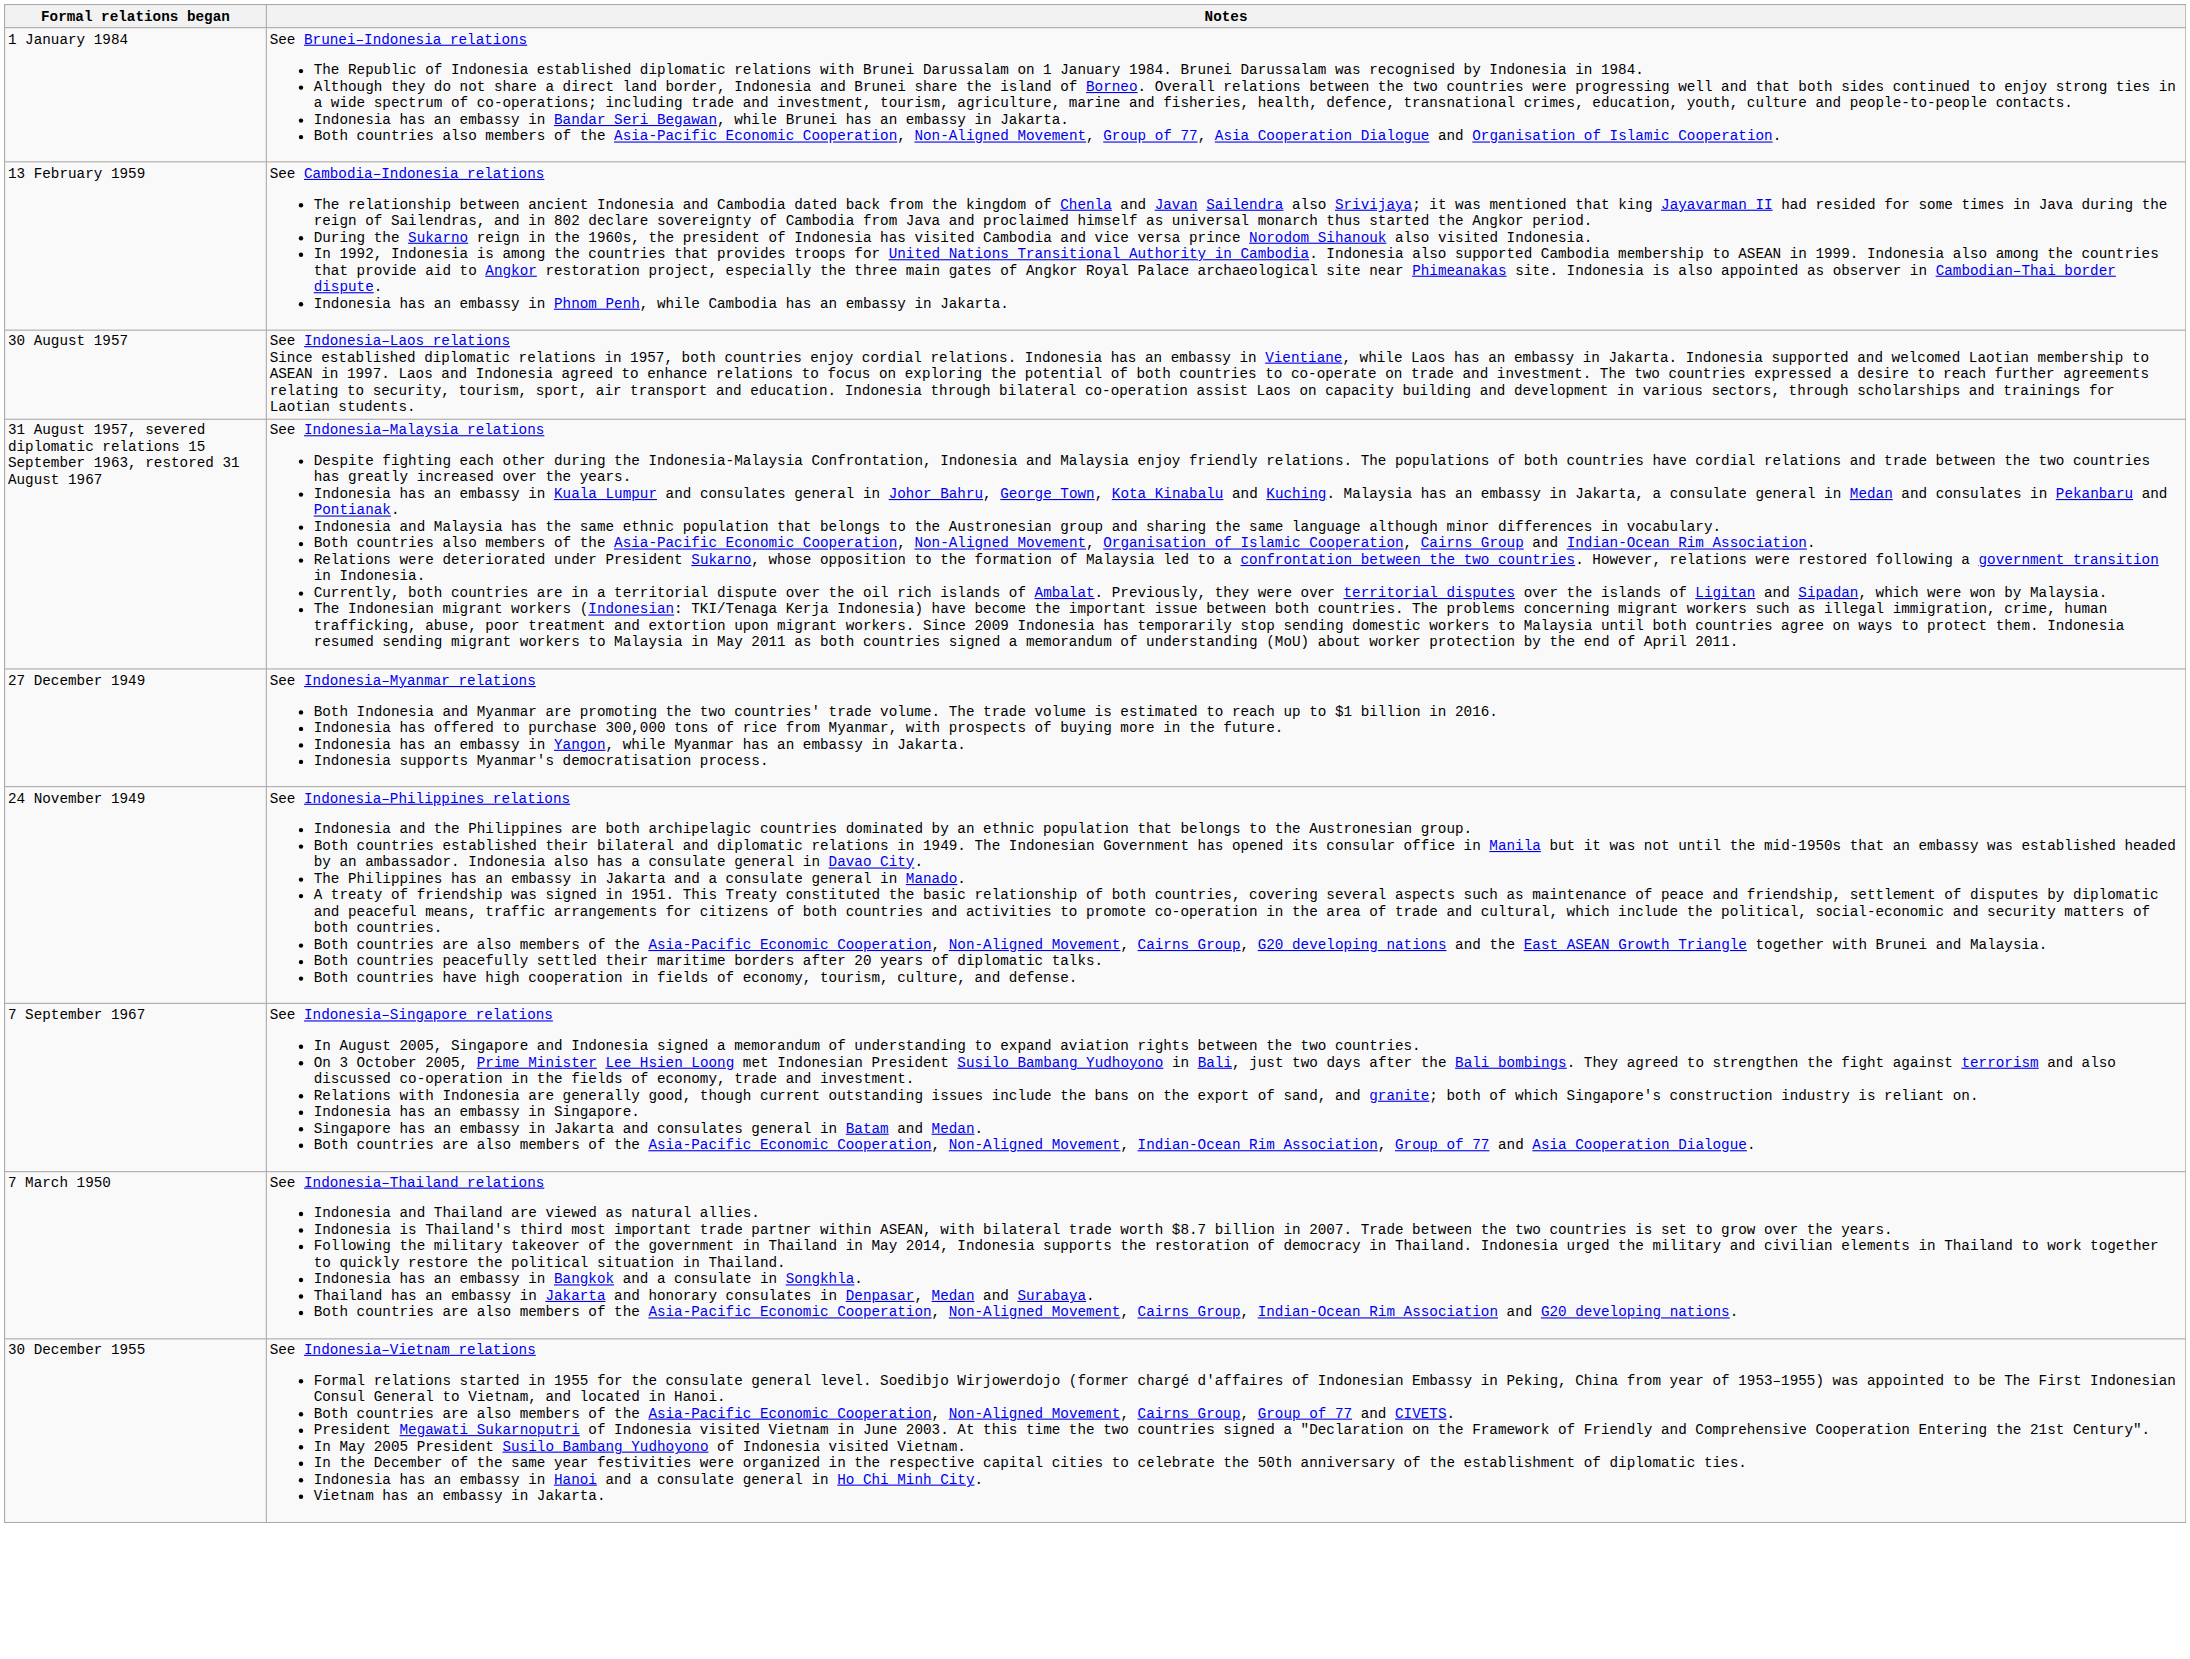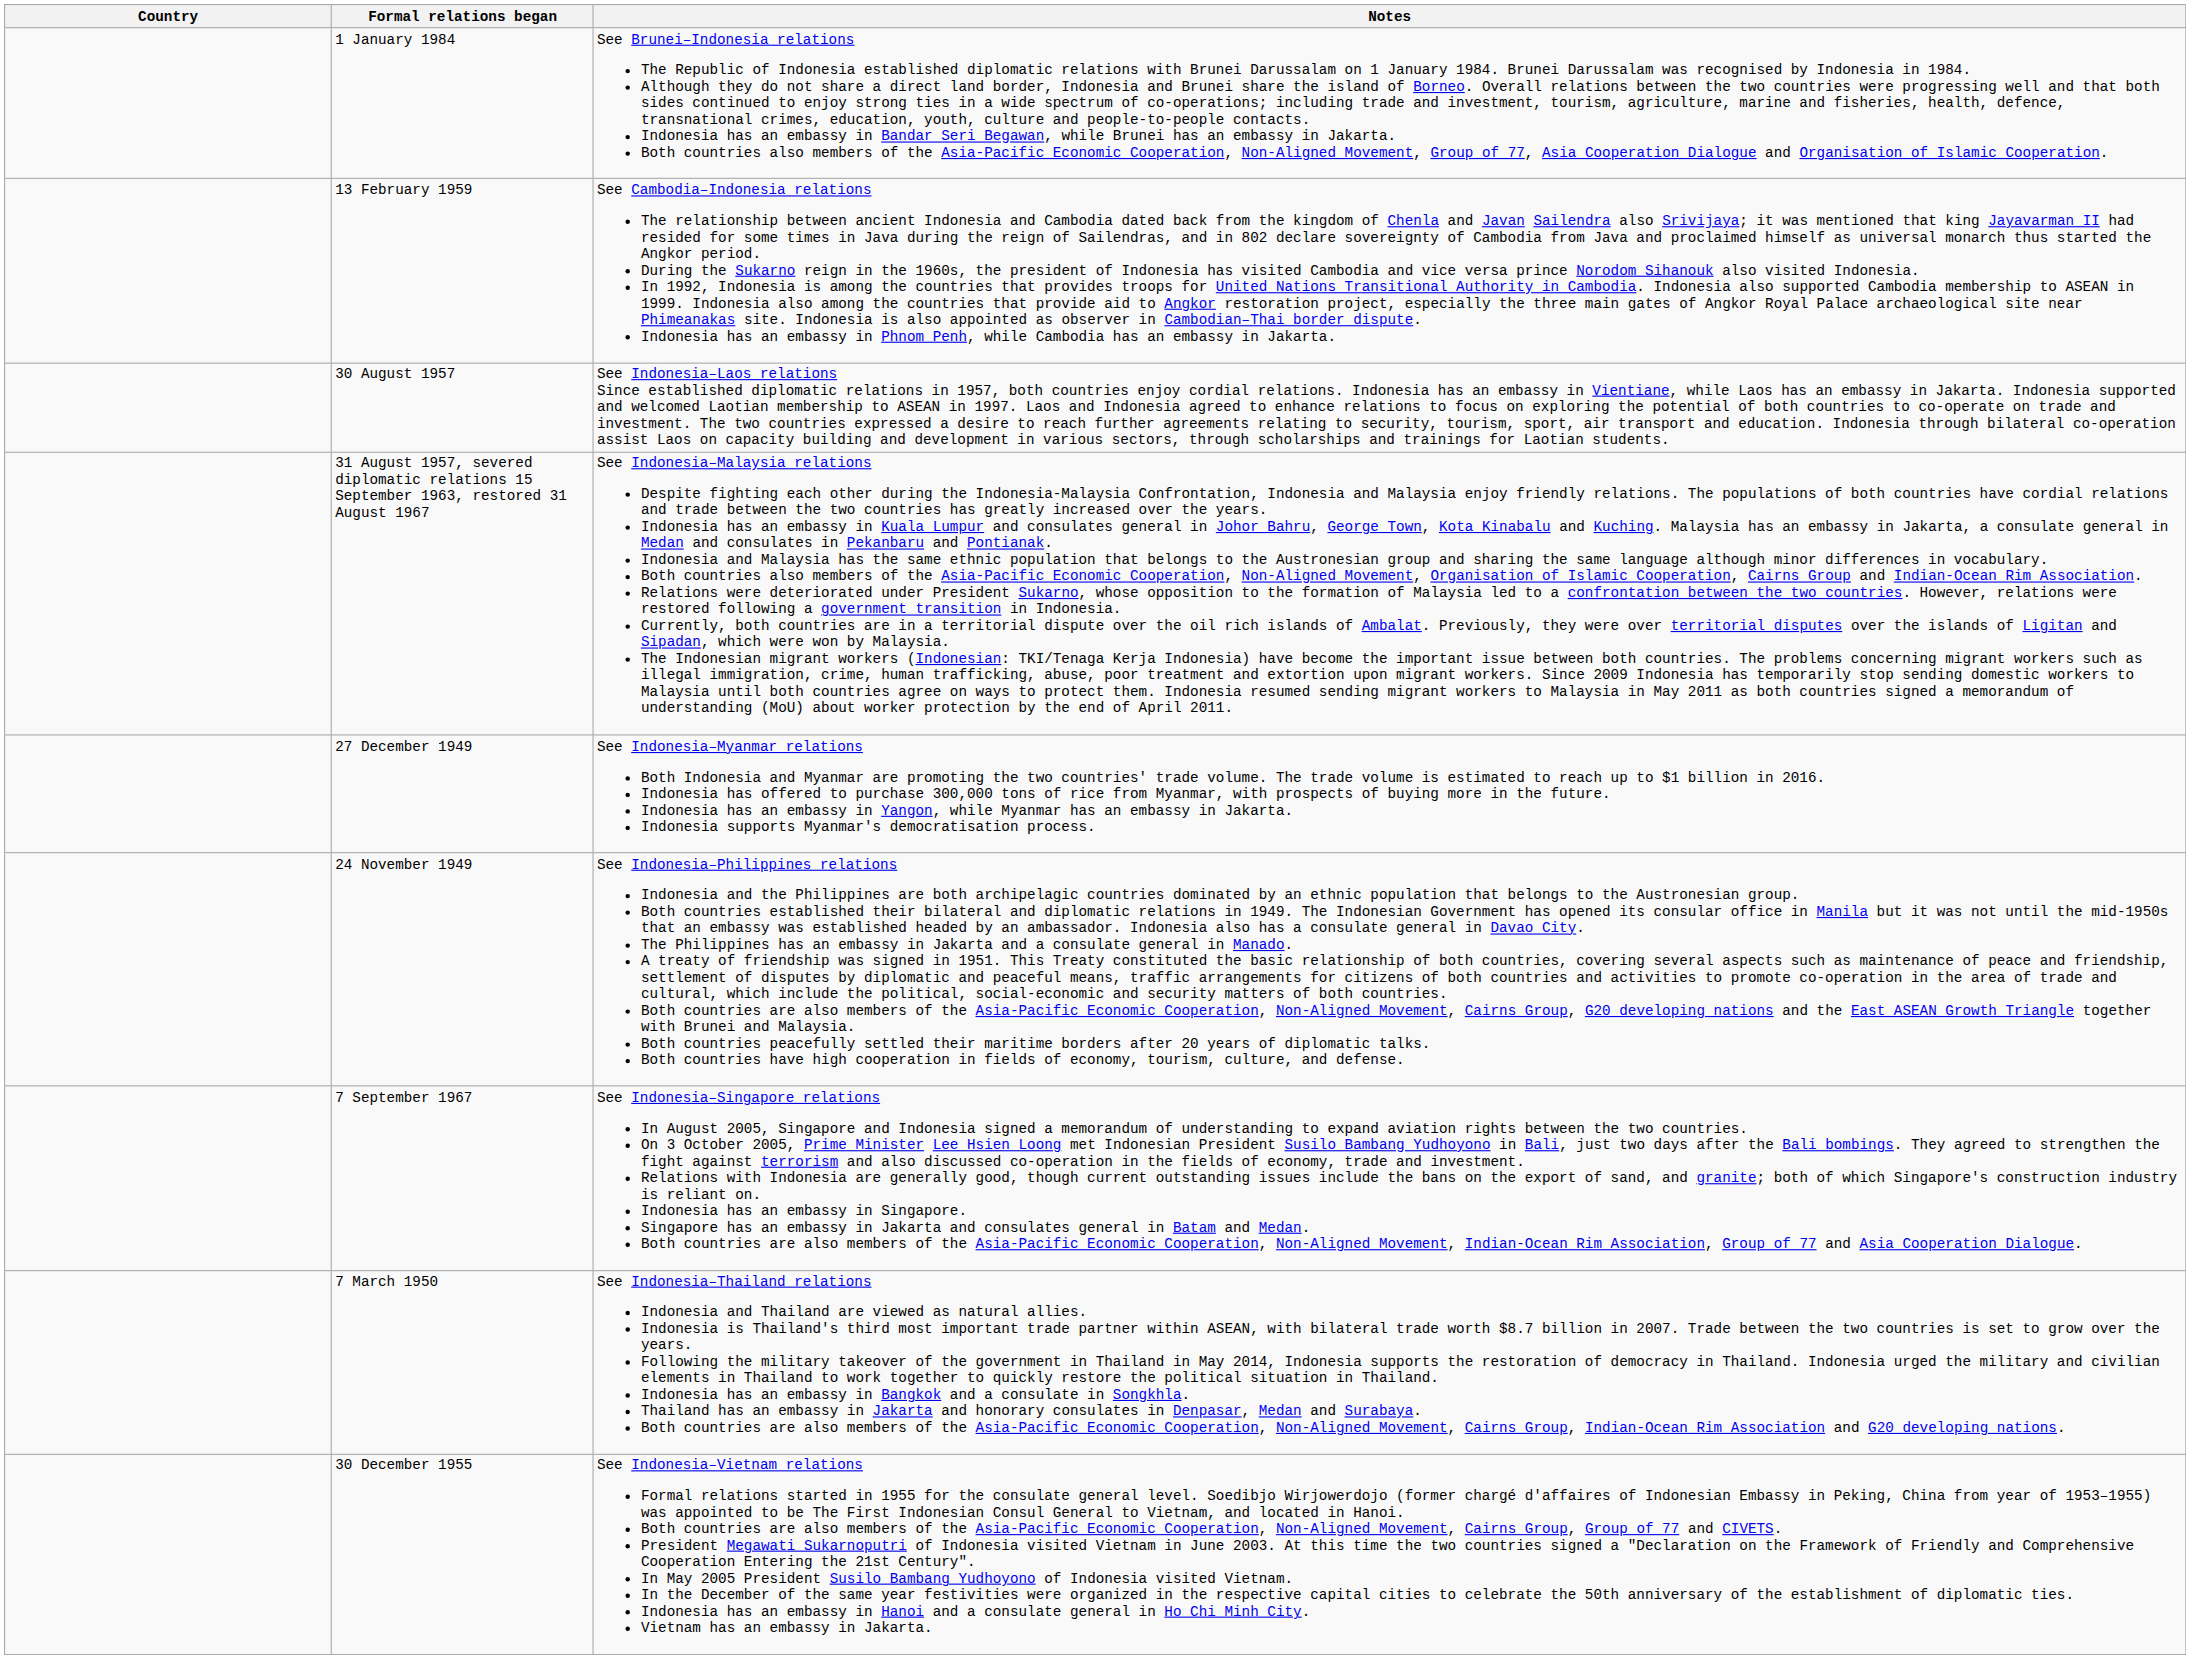 <table class="wikitable sortable" style="width:100%; margin:auto;">
 <tr>
+<th style="width:15%;">Country</th>
 <th style="width:12%;">Formal relations began</th>
 <th>Notes</th>
 </tr>
 <tr valign="top">
+<td></td>
 <td>1 January 1984</td>
 <td>See <a href='#'>Brunei–Indonesia relations</a><br><ul><li>The Republic of Indonesia established diplomatic relations with Brunei Darussalam on 1 January 1984. Brunei Darussalam was recognised by Indonesia in 1984.</li><li>Although they do not share a direct land border, Indonesia and Brunei share the island of <a href='#'>Borneo</a>. Overall relations between the two countries were progressing well and that both sides continued to enjoy strong ties in a wide spectrum of co-operations; including trade and investment, tourism, agriculture, marine and fisheries, health, defence, transnational crimes, education, youth, culture and people-to-people contacts.</li><li>Indonesia has an embassy in <a href='#'>Bandar Seri Begawan</a>, while Brunei has an embassy in Jakarta.</li><li>Both countries also members of the <a href='#'>Asia-Pacific Economic Cooperation</a>, <a href='#'>Non-Aligned Movement</a>, <a href='#'>Group of 77</a>, <a href='#'>Asia Cooperation Dialogue</a> and <a href='#'>Organisation of Islamic Cooperation</a>.</li></ul></td>
 </tr>
 <tr valign="top">
+<td></td>
 <td>13 February 1959</td>
 <td>See <a href='#'>Cambodia–Indonesia relations</a><br><ul><li>The relationship between ancient Indonesia and Cambodia dated back from the kingdom of <a href='#'>Chenla</a> and <a href='#'>Javan</a> <a href='#'>Sailendra</a> also <a href='#'>Srivijaya</a>; it was mentioned that king <a href='#'>Jayavarman II</a> had resided for some times in Java during the reign of Sailendras, and in 802 declare sovereignty of Cambodia from Java and proclaimed himself as universal monarch thus started the Angkor period.</li><li>During the <a href='#'>Sukarno</a> reign in the 1960s, the president of Indonesia has visited Cambodia and vice versa prince <a href='#'>Norodom Sihanouk</a> also visited Indonesia.</li><li>In 1992, Indonesia is among the countries that provides troops for <a href='#'>United Nations Transitional Authority in Cambodia</a>. Indonesia also supported Cambodia membership to ASEAN in 1999. Indonesia also among the countries that provide aid to <a href='#'>Angkor</a> restoration project, especially the three main gates of Angkor Royal Palace archaeological site near <a href='#'>Phimeanakas</a> site. Indonesia is also appointed as observer in <a href='#'>Cambodian–Thai border dispute</a>.</li><li>Indonesia has an embassy in <a href='#'>Phnom Penh</a>, while Cambodia has an embassy in Jakarta.</li></ul></td>
 </tr>
 <tr valign="top">
+<td></td>
 <td>30 August 1957</td>
 <td>See <a href='#'>Indonesia–Laos relations</a><br>Since established diplomatic relations in 1957, both countries enjoy cordial relations. Indonesia has an embassy in <a href='#'>Vientiane</a>, while Laos has an embassy in Jakarta. Indonesia supported and welcomed Laotian membership to ASEAN in 1997. Laos and Indonesia agreed to enhance relations to focus on exploring the potential of both countries to co-operate on trade and investment. The two countries expressed a desire to reach further agreements relating to security, tourism, sport, air transport and education. Indonesia through bilateral co-operation assist Laos on capacity building and development in various sectors, through scholarships and trainings for Laotian students.</td>
 </tr>
 <tr valign="top">
+<td></td>
 <td>31 August 1957, severed diplomatic relations 15 September 1963, restored 31 August 1967</td>
 <td>See <a href='#'>Indonesia–Malaysia relations</a><br><ul><li>Despite fighting each other during the Indonesia-Malaysia Confrontation, Indonesia and Malaysia enjoy friendly relations. The populations of both countries have cordial relations and trade between the two countries has greatly increased over the years.</li><li>Indonesia has an embassy in <a href='#'>Kuala Lumpur</a> and consulates general in <a href='#'>Johor Bahru</a>, <a href='#'>George Town</a>, <a href='#'>Kota Kinabalu</a> and <a href='#'>Kuching</a>. Malaysia has an embassy in Jakarta, a consulate general in <a href='#'>Medan</a> and consulates in <a href='#'>Pekanbaru</a> and <a href='#'>Pontianak</a>.</li><li>Indonesia and Malaysia has the same ethnic population that belongs to the Austronesian group and sharing the same language although minor differences in vocabulary.</li><li>Both countries also members of the <a href='#'>Asia-Pacific Economic Cooperation</a>, <a href='#'>Non-Aligned Movement</a>, <a href='#'>Organisation of Islamic Cooperation</a>, <a href='#'>Cairns Group</a> and <a href='#'>Indian-Ocean Rim Association</a>.</li><li>Relations were deteriorated under President <a href='#'>Sukarno</a>, whose opposition to the formation of Malaysia led to a <a href='#'>confrontation between the two countries</a>. However, relations were restored following a <a href='#'>government transition</a> in Indonesia.</li><li>Currently, both countries are in a territorial dispute over the oil rich islands of <a href='#'>Ambalat</a>. Previously, they were over <a href='#'>territorial disputes</a> over the islands of <a href='#'>Ligitan</a> and <a href='#'>Sipadan</a>, which were won by Malaysia.</li><li>The Indonesian migrant workers (<a href='#'>Indonesian</a>: TKI/Tenaga Kerja Indonesia) have become the important issue between both countries. The problems concerning migrant workers such as illegal immigration, crime, human trafficking, abuse, poor treatment and extortion upon migrant workers. Since 2009 Indonesia has temporarily stop sending domestic workers to Malaysia until both countries agree on ways to protect them. Indonesia resumed sending migrant workers to Malaysia in May 2011 as both countries signed a memorandum of understanding (MoU) about worker protection by the end of April 2011.</li></ul></td>
 </tr>
 <tr valign="top">
+<td></td>
 <td>27 December 1949</td>
 <td>See <a href='#'>Indonesia–Myanmar relations</a><br><ul><li>Both Indonesia and Myanmar are promoting the two countries' trade volume. The trade volume is estimated to reach up to $1 billion in 2016.</li><li>Indonesia has offered to purchase 300,000 tons of rice from Myanmar, with prospects of buying more in the future.</li><li>Indonesia has an embassy in <a href='#'>Yangon</a>, while Myanmar has an embassy in Jakarta.</li><li>Indonesia supports Myanmar's democratisation process.</li></ul></td>
 </tr>
 <tr valign="top">
+<td></td>
 <td>24 November 1949</td>
 <td>See <a href='#'>Indonesia–Philippines relations</a><br><ul><li>Indonesia and the Philippines are both archipelagic countries dominated by an ethnic population that belongs to the Austronesian group.</li><li>Both countries established their bilateral and diplomatic relations in 1949. The Indonesian Government has opened its consular office in <a href='#'>Manila</a> but it was not until the mid-1950s that an embassy was established headed by an ambassador. Indonesia also has a consulate general in <a href='#'>Davao City</a>.</li><li>The Philippines has an embassy in Jakarta and a consulate general in <a href='#'>Manado</a>.</li><li>A treaty of friendship was signed in 1951. This Treaty constituted the basic relationship of both countries, covering several aspects such as maintenance of peace and friendship, settlement of disputes by diplomatic and peaceful means, traffic arrangements for citizens of both countries and activities to promote co-operation in the area of trade and cultural, which include the political, social-economic and security matters of both countries.</li><li>Both countries are also members of the <a href='#'>Asia-Pacific Economic Cooperation</a>, <a href='#'>Non-Aligned Movement</a>, <a href='#'>Cairns Group</a>, <a href='#'>G20 developing nations</a> and the <a href='#'>East ASEAN Growth Triangle</a> together with Brunei and Malaysia.</li><li>Both countries peacefully settled their maritime borders after 20 years of diplomatic talks.</li><li>Both countries have high cooperation in fields of economy, tourism, culture, and defense.</li></ul></td>
 </tr>
 <tr valign="top">
+<td></td>
 <td>7 September 1967</td>
 <td>See <a href='#'>Indonesia–Singapore relations</a><br><ul><li>In August 2005, Singapore and Indonesia signed a memorandum of understanding to expand aviation rights between the two countries.</li><li>On 3 October 2005, <a href='#'>Prime Minister</a> <a href='#'>Lee Hsien Loong</a> met Indonesian President <a href='#'>Susilo Bambang Yudhoyono</a> in <a href='#'>Bali</a>, just two days after the <a href='#'>Bali bombings</a>. They agreed to strengthen the fight against <a href='#'>terrorism</a> and also discussed co-operation in the fields of economy, trade and investment.</li><li>Relations with Indonesia are generally good, though current outstanding issues include the bans on the export of sand, and <a href='#'>granite</a>; both of which Singapore's construction industry is reliant on.</li><li>Indonesia has an embassy in Singapore.</li><li>Singapore has an embassy in Jakarta and consulates general in <a href='#'>Batam</a> and <a href='#'>Medan</a>.</li><li>Both countries are also members of the <a href='#'>Asia-Pacific Economic Cooperation</a>, <a href='#'>Non-Aligned Movement</a>, <a href='#'>Indian-Ocean Rim Association</a>, <a href='#'>Group of 77</a> and <a href='#'>Asia Cooperation Dialogue</a>.</li></ul></td>
 </tr>
 <tr valign="top">
+<td></td>
 <td>7 March 1950</td>
 <td>See <a href='#'>Indonesia–Thailand relations</a><br><ul><li>Indonesia and Thailand are viewed as natural allies.</li><li>Indonesia is Thailand's third most important trade partner within ASEAN, with bilateral trade worth $8.7 billion in 2007. Trade between the two countries is set to grow over the years.</li><li>Following the military takeover of the government in Thailand in May 2014, Indonesia supports the restoration of democracy in Thailand. Indonesia urged the military and civilian elements in Thailand to work together to quickly restore the political situation in Thailand.</li><li>Indonesia has an embassy in <a href='#'>Bangkok</a> and a consulate in <a href='#'>Songkhla</a>.</li><li>Thailand has an embassy in <a href='#'>Jakarta</a> and honorary consulates in <a href='#'>Denpasar</a>, <a href='#'>Medan</a> and <a href='#'>Surabaya</a>.</li><li>Both countries are also members of the <a href='#'>Asia-Pacific Economic Cooperation</a>, <a href='#'>Non-Aligned Movement</a>, <a href='#'>Cairns Group</a>, <a href='#'>Indian-Ocean Rim Association</a> and <a href='#'>G20 developing nations</a>.</li></ul></td>
 </tr>
 <tr valign="top">
+<td></td>
 <td>30 December 1955</td>
 <td>See <a href='#'>Indonesia–Vietnam relations</a><br><ul><li>Formal relations started in 1955 for the consulate general level. Soedibjo Wirjowerdojo (former chargé d'affaires of Indonesian Embassy in Peking, China from year of 1953–1955) was appointed to be The First Indonesian Consul General to Vietnam, and located in Hanoi.</li><li>Both countries are also members of the <a href='#'>Asia-Pacific Economic Cooperation</a>, <a href='#'>Non-Aligned Movement</a>, <a href='#'>Cairns Group</a>, <a href='#'>Group of 77</a> and <a href='#'>CIVETS</a>.</li><li>President <a href='#'>Megawati Sukarnoputri</a> of Indonesia visited Vietnam in June 2003. At this time the two countries signed a "Declaration on the Framework of Friendly and Comprehensive Cooperation Entering the 21st Century".</li><li>In May 2005 President <a href='#'>Susilo Bambang Yudhoyono</a> of Indonesia visited Vietnam.</li><li>In the December of the same year festivities were organized in the respective capital cities to celebrate the 50th anniversary of the establishment of diplomatic ties.</li><li>Indonesia has an embassy in <a href='#'>Hanoi</a> and a consulate general in <a href='#'>Ho Chi Minh City</a>.</li><li>Vietnam has an embassy in Jakarta.</li></ul></td>
 </tr>
 </table>
